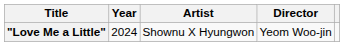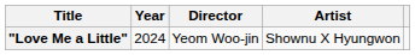 <table class="wikitable plainrowheaders" style="text-align:center;">
 <tr>
 <th scope="col">Title</th>
 <th scope="col">Year</th>
+<th scope="col">Director</th>
 <th scope="col">Artist</th>
-<th scope="col">Director</th>
 <th scope="col" class="unsortable"></th>
 </tr>
 <tr>
 <th scope="row">"Love Me a Little"</th>
 <td>2024</td>
+<td>Yeom Woo-jin</td>
 <td>Shownu X Hyungwon</td>
-<td>Yeom Woo-jin</td>
 <td></td>
 </tr>
 </table>
